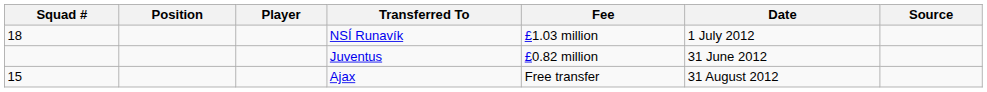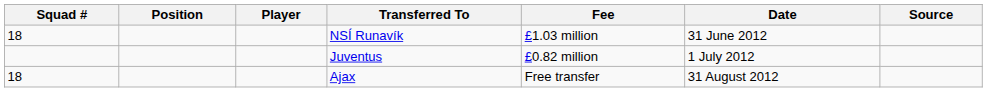 <table class="wikitable sortable" style="width:90%; text-align:center; font-size:95%; text-align:left;">
 <tr>
 <th>Squad #</th>
 <th>Position</th>
 <th>Player</th>
 <th>Transferred To</th>
 <th>Fee</th>
 <th>Date</th>
 <th>Source</th>
 </tr>
 <tr>
 <td>18</td>
 <td></td>
 <td></td>
 <td> <a href='#'>NSÍ Runavík</a></td>
 <td><a href='#'>£</a>1.03 million</td>
-<td>1 July 2012</td>
+<td>31 June 2012</td>
 <td></td>
 </tr>
 <tr>
 <td></td>
 <td></td>
 <td></td>
 <td> <a href='#'>Juventus</a></td>
 <td><a href='#'>£</a>0.82 million</td>
-<td>31 June 2012</td>
+<td>1 July 2012</td>
 <td></td>
 </tr>
 <tr>
-<td>15</td>
+<td>18</td>
 <td></td>
 <td></td>
 <td> <a href='#'>Ajax</a></td>
 <td>Free transfer</td>
 <td>31 August 2012</td>
 <td></td>
 </tr>
 </table>
